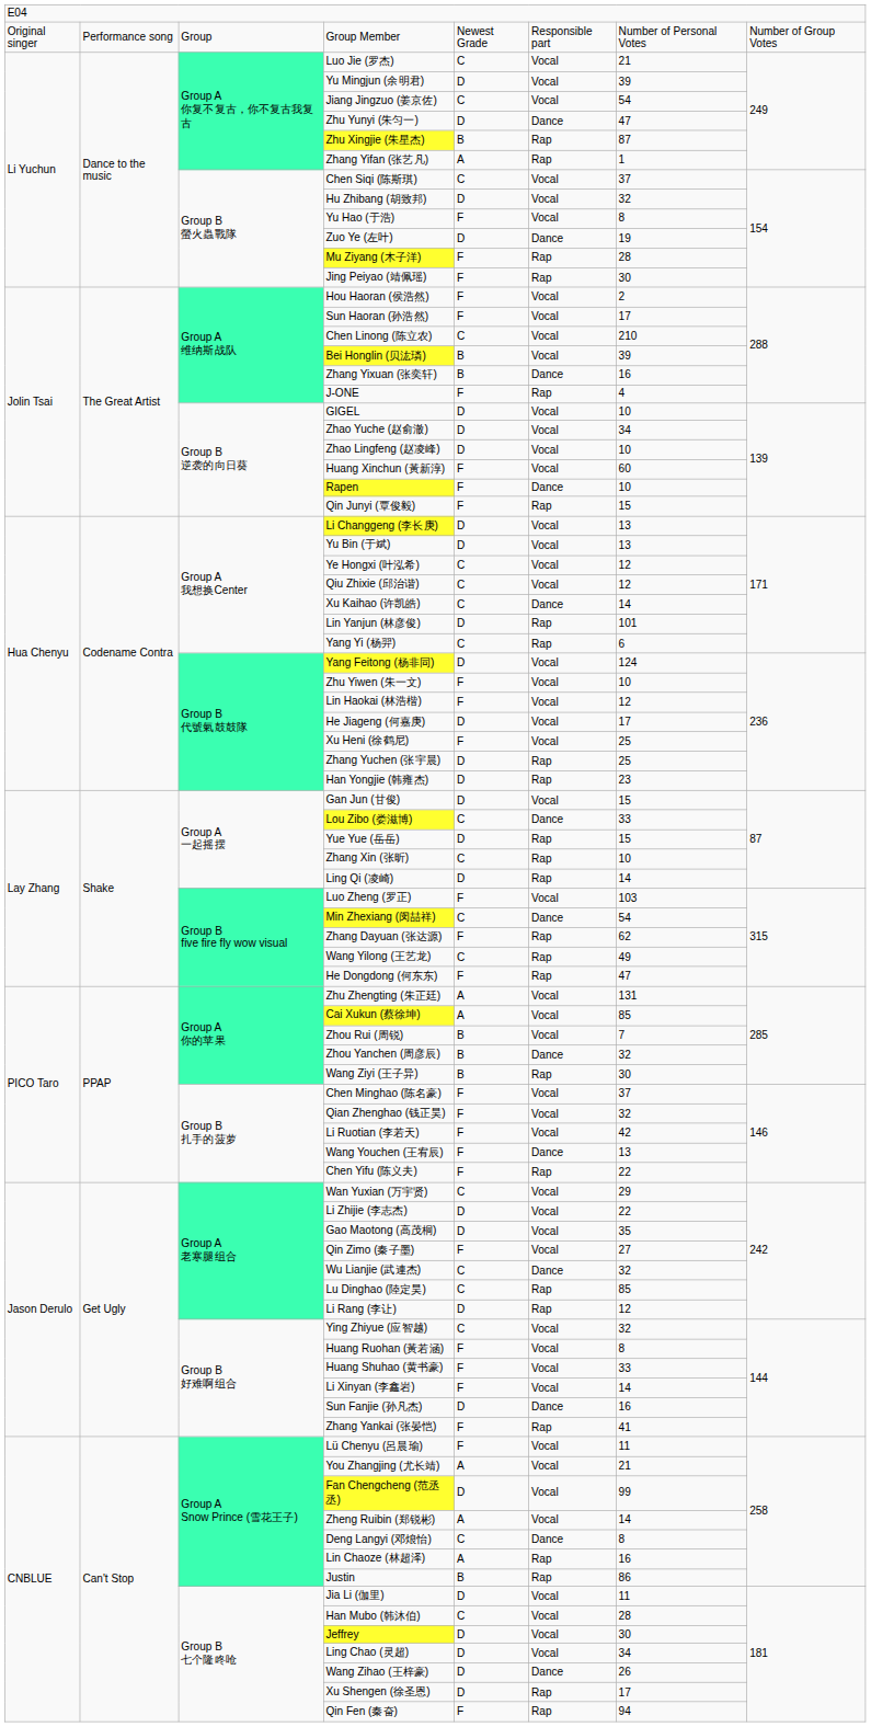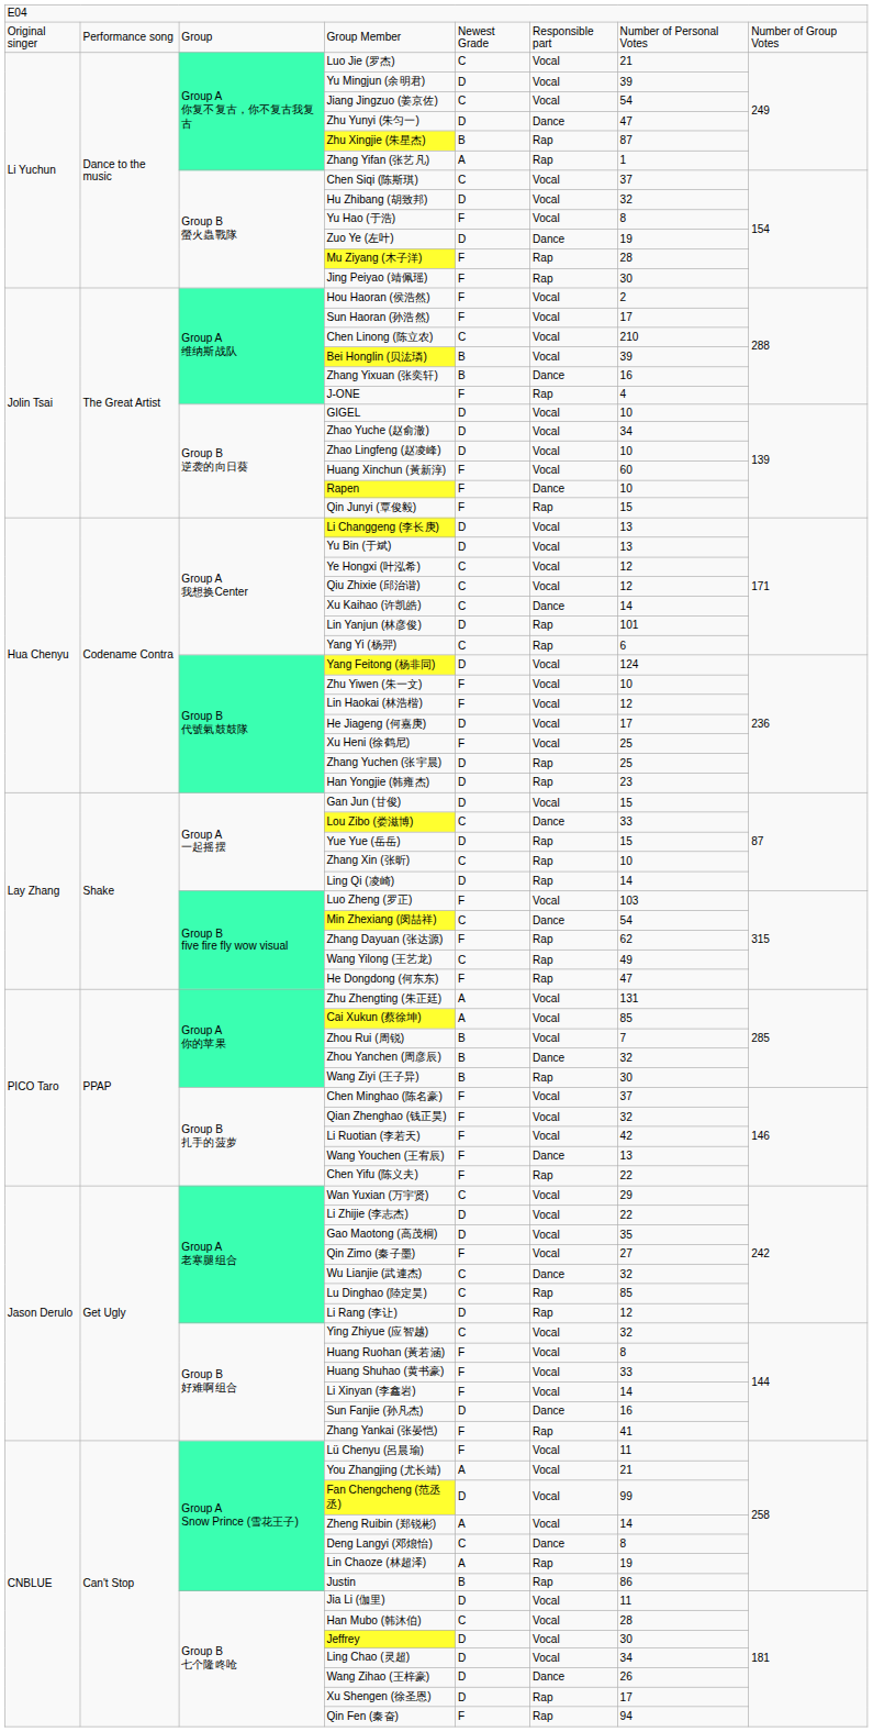 <table class="wikitable mw-collapsible">
 <tr>
 <td colspan="8">E04</td>
 </tr>
 <tr>
 <td>Original singer</td>
 <td>Performance song</td>
 <td>Group</td>
 <td>Group Member</td>
 <td>Newest Grade</td>
 <td>Responsible part</td>
 <td>Number of Personal Votes</td>
 <td>Number of Group Votes</td>
 </tr>
 <tr>
 <td rowspan="12">Li Yuchun</td>
 <td rowspan="12">Dance to the music</td>
 <td rowspan="6" style=background:#3AFFB1;>Group A<br>你复不复古，你不复古我复古</td>
 <td>Luo Jie (罗杰)</td>
 <td>C</td>
 <td>Vocal</td>
 <td>21</td>
 <td rowspan="6">249</td>
 </tr>
 <tr>
 <td>Yu Mingjun (余明君)</td>
 <td>D</td>
 <td>Vocal</td>
 <td>39</td>
 </tr>
 <tr>
 <td>Jiang Jingzuo (姜京佐)</td>
 <td>C</td>
 <td>Vocal</td>
 <td>54</td>
 </tr>
 <tr>
 <td>Zhu Yunyi (朱匀一)</td>
 <td>D</td>
 <td>Dance</td>
 <td>47</td>
 </tr>
 <tr>
 <td style=background:#FFFF2F;>Zhu Xingjie (朱星杰)</td>
 <td>B</td>
 <td>Rap</td>
 <td>87</td>
 </tr>
 <tr>
 <td>Zhang Yifan (张艺凡)</td>
 <td>A</td>
 <td>Rap</td>
 <td>1</td>
 </tr>
 <tr>
 <td rowspan="6">Group B<br>螢火蟲戰隊</td>
 <td>Chen Siqi (陈斯琪)</td>
 <td>C</td>
 <td>Vocal</td>
 <td>37</td>
 <td rowspan="6">154</td>
 </tr>
 <tr>
 <td>Hu Zhibang (胡致邦)</td>
 <td>D</td>
 <td>Vocal</td>
 <td>32</td>
 </tr>
 <tr>
 <td>Yu Hao (于浩)</td>
 <td>F</td>
 <td>Vocal</td>
 <td>8</td>
 </tr>
 <tr>
 <td>Zuo Ye (左叶)</td>
 <td>D</td>
 <td>Dance</td>
 <td>19</td>
 </tr>
 <tr>
 <td style=background:#FFFF2F;>Mu Ziyang (木子洋)</td>
 <td>F</td>
 <td>Rap</td>
 <td>28</td>
 </tr>
 <tr>
 <td>Jing Peiyao (靖佩瑶)</td>
 <td>F</td>
 <td>Rap</td>
 <td>30</td>
 </tr>
 <tr>
 <td rowspan="12">Jolin Tsai</td>
 <td rowspan="12">The Great Artist</td>
 <td rowspan="6" style=background:#3AFFB1;>Group A<br>维纳斯战队</td>
 <td>Hou Haoran (侯浩然)</td>
 <td>F</td>
 <td>Vocal</td>
 <td>2</td>
 <td rowspan="6">288</td>
 </tr>
 <tr>
 <td>Sun Haoran (孙浩然)</td>
 <td>F</td>
 <td>Vocal</td>
 <td>17</td>
 </tr>
 <tr>
 <td>Chen Linong (陈立农)</td>
 <td>C</td>
 <td>Vocal</td>
 <td>210</td>
 </tr>
 <tr>
 <td style=background:#FFFF2F;>Bei Honglin (贝汯璘)</td>
 <td>B</td>
 <td>Vocal</td>
 <td>39</td>
 </tr>
 <tr>
 <td>Zhang Yixuan (张奕轩)</td>
 <td>B</td>
 <td>Dance</td>
 <td>16</td>
 </tr>
 <tr>
 <td>J-ONE</td>
 <td>F</td>
 <td>Rap</td>
 <td>4</td>
 </tr>
 <tr>
 <td rowspan="6">Group B<br>逆袭的向日葵</td>
 <td>GIGEL</td>
 <td>D</td>
 <td>Vocal</td>
 <td>10</td>
 <td rowspan="6">139</td>
 </tr>
 <tr>
 <td>Zhao Yuche (赵俞澈)</td>
 <td>D</td>
 <td>Vocal</td>
 <td>34</td>
 </tr>
 <tr>
 <td>Zhao Lingfeng (赵凌峰)</td>
 <td>D</td>
 <td>Vocal</td>
 <td>10</td>
 </tr>
 <tr>
 <td>Huang Xinchun (黃新淳)</td>
 <td>F</td>
 <td>Vocal</td>
 <td>60</td>
 </tr>
 <tr>
 <td style=background:#FFFF2F;>Rapen</td>
 <td>F</td>
 <td>Dance</td>
 <td>10</td>
 </tr>
 <tr>
 <td>Qin Junyi (覃俊毅)</td>
 <td>F</td>
 <td>Rap</td>
 <td>15</td>
 </tr>
 <tr>
 <td rowspan="14">Hua Chenyu</td>
 <td rowspan="14">Codename Contra</td>
 <td rowspan="7">Group A<br>我想换Center</td>
 <td style=background:#FFFF2F;>Li Changgeng (李长庚)</td>
 <td>D</td>
 <td>Vocal</td>
 <td>13</td>
 <td rowspan="7">171</td>
 </tr>
 <tr>
 <td>Yu Bin (于斌)</td>
 <td>D</td>
 <td>Vocal</td>
 <td>13</td>
 </tr>
 <tr>
 <td>Ye Hongxi (叶泓希)</td>
 <td>C</td>
 <td>Vocal</td>
 <td>12</td>
 </tr>
 <tr>
 <td>Qiu Zhixie (邱治谐)</td>
 <td>C</td>
 <td>Vocal</td>
 <td>12</td>
 </tr>
 <tr>
 <td>Xu Kaihao (许凯皓)</td>
 <td>C</td>
 <td>Dance</td>
 <td>14</td>
 </tr>
 <tr>
 <td>Lin Yanjun (林彦俊)</td>
 <td>D</td>
 <td>Rap</td>
 <td>101</td>
 </tr>
 <tr>
 <td>Yang Yi (杨羿)</td>
 <td>C</td>
 <td>Rap</td>
 <td>6</td>
 </tr>
 <tr>
 <td rowspan="7" style=background:#3AFFB1;>Group B<br>代號氣鼓鼓隊</td>
 <td style=background:#FFFF2F;>Yang Feitong (杨非同)</td>
 <td>D</td>
 <td>Vocal</td>
 <td>124</td>
 <td rowspan="7">236</td>
 </tr>
 <tr>
 <td>Zhu Yiwen (朱一文)</td>
 <td>F</td>
 <td>Vocal</td>
 <td>10</td>
 </tr>
 <tr>
 <td>Lin Haokai (林浩楷)</td>
 <td>F</td>
 <td>Vocal</td>
 <td>12</td>
 </tr>
 <tr>
 <td>He Jiageng (何嘉庚)</td>
 <td>D</td>
 <td>Vocal</td>
 <td>17</td>
 </tr>
 <tr>
 <td>Xu Heni (徐鹤尼)</td>
 <td>F</td>
 <td>Vocal</td>
 <td>25</td>
 </tr>
 <tr>
 <td>Zhang Yuchen (张宇晨)</td>
 <td>D</td>
 <td>Rap</td>
 <td>25</td>
 </tr>
 <tr>
 <td>Han Yongjie (韩雍杰)</td>
 <td>D</td>
 <td>Rap</td>
 <td>23</td>
 </tr>
 <tr>
 <td rowspan="10">Lay Zhang</td>
 <td rowspan="10">Shake</td>
 <td rowspan="5">Group A<br>一起摇摆</td>
 <td>Gan Jun (甘俊)</td>
 <td>D</td>
 <td>Vocal</td>
 <td>15</td>
 <td rowspan="5">87</td>
 </tr>
 <tr>
 <td style=background:#FFFF2F;>Lou Zibo (娄滋博)</td>
 <td>C</td>
 <td>Dance</td>
 <td>33</td>
 </tr>
 <tr>
 <td>Yue Yue (岳岳)</td>
 <td>D</td>
 <td>Rap</td>
 <td>15</td>
 </tr>
 <tr>
 <td>Zhang Xin (张昕)</td>
 <td>C</td>
 <td>Rap</td>
 <td>10</td>
 </tr>
 <tr>
 <td>Ling Qi (凌崎)</td>
 <td>D</td>
 <td>Rap</td>
 <td>14</td>
 </tr>
 <tr>
 <td rowspan="5" style=background:#3AFFB1;>Group B<br>five fire fly wow visual</td>
 <td>Luo Zheng (罗正)</td>
 <td>F</td>
 <td>Vocal</td>
 <td>103</td>
 <td rowspan="5">315</td>
 </tr>
 <tr>
 <td style=background:#FFFF2F;>Min Zhexiang (闵喆祥)</td>
 <td>C</td>
 <td>Dance</td>
 <td>54</td>
 </tr>
 <tr>
 <td>Zhang Dayuan (张达源)</td>
 <td>F</td>
 <td>Rap</td>
 <td>62</td>
 </tr>
 <tr>
 <td>Wang Yilong (王艺龙)</td>
 <td>C</td>
 <td>Rap</td>
 <td>49</td>
 </tr>
 <tr>
 <td>He Dongdong (何东东)</td>
 <td>F</td>
 <td>Rap</td>
 <td>47</td>
 </tr>
 <tr>
 <td rowspan="10">PICO Taro</td>
 <td rowspan="10">PPAP</td>
 <td rowspan="5" style=background:#3AFFB1;>Group A<br>你的苹果</td>
 <td>Zhu Zhengting (朱正廷)</td>
 <td>A</td>
 <td>Vocal</td>
 <td>131</td>
 <td rowspan="5">285</td>
 </tr>
 <tr>
 <td style=background:#FFFF2F;>Cai Xukun (蔡徐坤)</td>
 <td>A</td>
 <td>Vocal</td>
 <td>85</td>
 </tr>
 <tr>
 <td>Zhou Rui (周锐)</td>
 <td>B</td>
 <td>Vocal</td>
 <td>7</td>
 </tr>
 <tr>
 <td>Zhou Yanchen (周彦辰)</td>
 <td>B</td>
 <td>Dance</td>
 <td>32</td>
 </tr>
 <tr>
 <td>Wang Ziyi (王子异)</td>
 <td>B</td>
 <td>Rap</td>
 <td>30</td>
 </tr>
 <tr>
 <td rowspan="5">Group B<br>扎手的菠萝</td>
 <td>Chen Minghao (陈名豪)</td>
 <td>F</td>
 <td>Vocal</td>
 <td>37</td>
 <td rowspan="5">146</td>
 </tr>
 <tr>
 <td>Qian Zhenghao (钱正昊)</td>
 <td>F</td>
 <td>Vocal</td>
 <td>32</td>
 </tr>
 <tr>
 <td>Li Ruotian (李若天)</td>
 <td>F</td>
 <td>Vocal</td>
 <td>42</td>
 </tr>
 <tr>
 <td>Wang Youchen (王宥辰)</td>
 <td>F</td>
 <td>Dance</td>
 <td>13</td>
 </tr>
 <tr>
 <td>Chen Yifu (陈义夫)</td>
 <td>F</td>
 <td>Rap</td>
 <td>22</td>
 </tr>
 <tr>
 <td rowspan="13">Jason Derulo</td>
 <td rowspan="13">Get Ugly</td>
 <td rowspan="7" style=background:#3AFFB1;>Group A<br>老寒腿组合</td>
 <td>Wan Yuxian (万宇贤)</td>
 <td>C</td>
 <td>Vocal</td>
 <td>29</td>
 <td rowspan="7">242</td>
 </tr>
 <tr>
 <td>Li Zhijie (李志杰)</td>
 <td>D</td>
 <td>Vocal</td>
 <td>22</td>
 </tr>
 <tr>
 <td>Gao Maotong (高茂桐)</td>
 <td>D</td>
 <td>Vocal</td>
 <td>35</td>
 </tr>
 <tr>
 <td>Qin Zimo (秦子墨)</td>
 <td>F</td>
 <td>Vocal</td>
 <td>27</td>
 </tr>
 <tr>
 <td>Wu Lianjie (武連杰)</td>
 <td>C</td>
 <td>Dance</td>
 <td>32</td>
 </tr>
 <tr>
 <td>Lu Dinghao (陸定昊)</td>
 <td>C</td>
 <td>Rap</td>
 <td>85</td>
 </tr>
 <tr>
 <td>Li Rang (李让)</td>
 <td>D</td>
 <td>Rap</td>
 <td>12</td>
 </tr>
 <tr>
 <td rowspan="6">Group B<br>好难啊组合</td>
 <td>Ying Zhiyue (应智越)</td>
 <td>C</td>
 <td>Vocal</td>
 <td>32</td>
 <td rowspan="6">144</td>
 </tr>
 <tr>
 <td>Huang Ruohan (黃若涵)</td>
 <td>F</td>
 <td>Vocal</td>
 <td>8</td>
 </tr>
 <tr>
 <td>Huang Shuhao (黄书豪)</td>
 <td>F</td>
 <td>Vocal</td>
 <td>33</td>
 </tr>
 <tr>
 <td>Li Xinyan (李鑫岩)</td>
 <td>F</td>
 <td>Vocal</td>
 <td>14</td>
 </tr>
 <tr>
 <td>Sun Fanjie (孙凡杰)</td>
 <td>D</td>
 <td>Dance</td>
 <td>16</td>
 </tr>
 <tr>
 <td>Zhang Yankai (张晏恺)</td>
 <td>F</td>
 <td>Rap</td>
 <td>41</td>
 </tr>
 <tr>
 <td rowspan="14">CNBLUE</td>
 <td rowspan="14">Can't Stop</td>
 <td rowspan="7" style=background:#3AFFB1;>Group A<br>Snow Prince (雪花王子)</td>
 <td>Lü Chenyu (呂晨瑜)</td>
 <td>F</td>
 <td>Vocal</td>
 <td>11</td>
 <td rowspan="7">258</td>
 </tr>
 <tr>
 <td>You Zhangjing (尤长靖)</td>
 <td>A</td>
 <td>Vocal</td>
 <td>21</td>
 </tr>
 <tr>
 <td Fan Chengcheng style=background:#FFFF2F;>Fan Chengcheng (范丞丞)</td>
 <td>D</td>
 <td>Vocal</td>
 <td>99</td>
 </tr>
 <tr>
 <td>Zheng Ruibin (郑锐彬)</td>
 <td>A</td>
 <td>Vocal</td>
 <td>14</td>
 </tr>
 <tr>
 <td>Deng Langyi (邓烺怡)</td>
 <td>C</td>
 <td>Dance</td>
 <td>8</td>
 </tr>
 <tr>
 <td>Lin Chaoze (林超泽)</td>
 <td>A</td>
 <td>Rap</td>
-<td>16</td>
+<td>19</td>
 </tr>
 <tr>
 <td>Justin</td>
 <td>B</td>
 <td>Rap</td>
 <td>86</td>
 </tr>
 <tr>
 <td rowspan="7">Group B<br>七个隆咚呛</td>
 <td>Jia Li (伽里)</td>
 <td>D</td>
 <td>Vocal</td>
 <td>11</td>
 <td rowspan="7">181</td>
 </tr>
 <tr>
 <td>Han Mubo (韩沐伯)</td>
 <td>C</td>
 <td>Vocal</td>
 <td>28</td>
 </tr>
 <tr>
 <td style=background:#FFFF2F;>Jeffrey</td>
 <td>D</td>
 <td>Vocal</td>
 <td>30</td>
 </tr>
 <tr>
 <td>Ling Chao (灵超)</td>
 <td>D</td>
 <td>Vocal</td>
 <td>34</td>
 </tr>
 <tr>
 <td>Wang Zihao (王梓豪)</td>
 <td>D</td>
 <td>Dance</td>
 <td>26</td>
 </tr>
 <tr>
 <td>Xu Shengen (徐圣恩)</td>
 <td>D</td>
 <td>Rap</td>
 <td>17</td>
 </tr>
 <tr>
 <td>Qin Fen (秦奋)</td>
 <td>F</td>
 <td>Rap</td>
 <td>94</td>
 </tr>
 </table>
